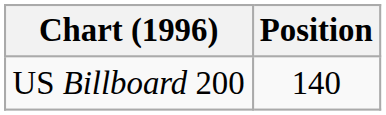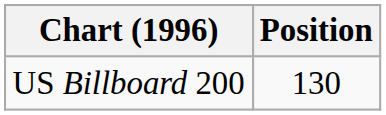 <table class="wikitable">
 <tr>
 <th>Chart (1996)</th>
 <th>Position</th>
 </tr>
 <tr>
 <td>US <em>Billboard</em> 200</td>
-<td style="text-align:center;">140</td>
+<td style="text-align:center;">130</td>
 </tr>
 </table>
